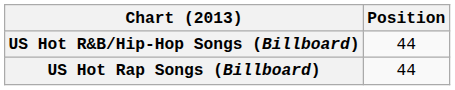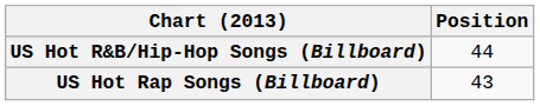 <table class="wikitable sortable plainrowheaders" style="text-align:center">
 <tr>
 <th scope="col">Chart (2013)</th>
 <th scope="col">Position</th>
 </tr>
 <tr>
 <th scope="row">US Hot R&B/Hip-Hop Songs (<em>Billboard</em>)</th>
 <td style="text-align:center;">44</td>
 </tr>
 <tr>
 <th scope="row">US Hot Rap Songs (<em>Billboard</em>)</th>
-<td style="text-align:center;">44</td>
+<td style="text-align:center;">43</td>
 </tr>
 </table>
